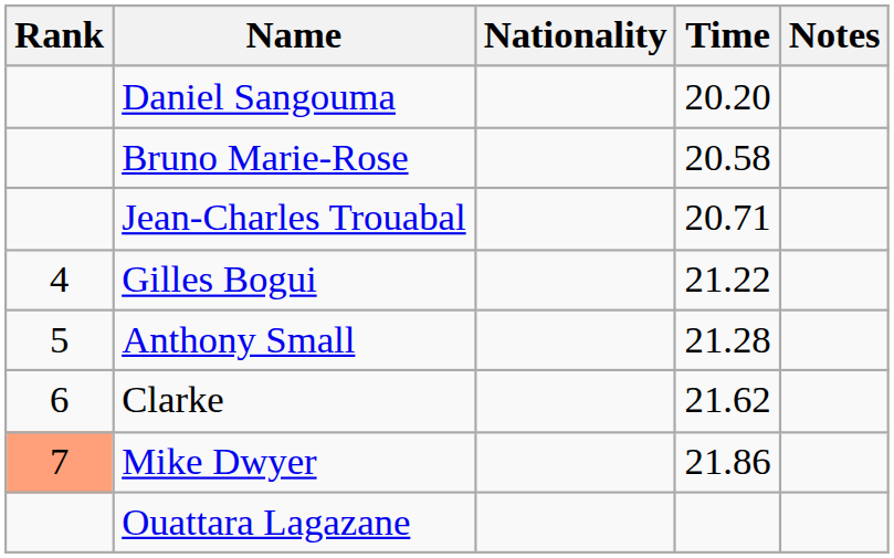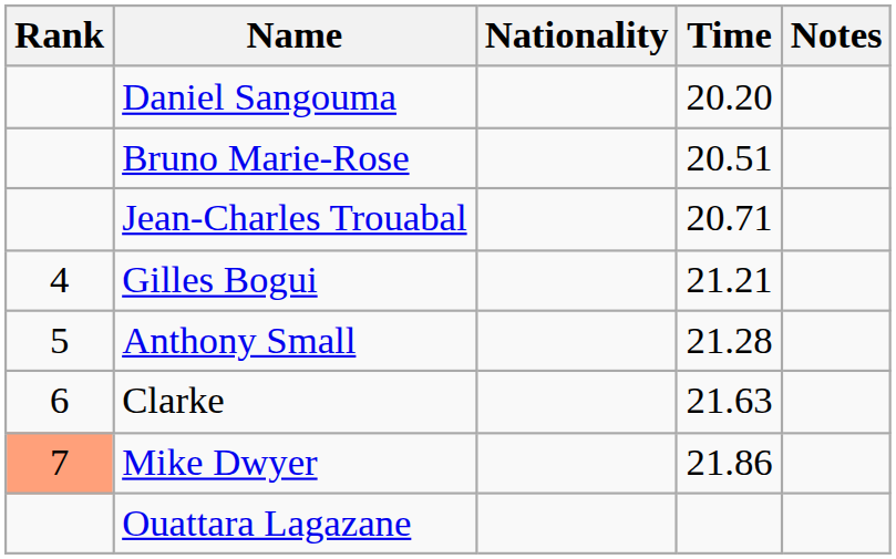 <table class="wikitable sortable" style="text-align:center">
 <tr>
 <th>Rank</th>
 <th>Name</th>
 <th>Nationality</th>
 <th>Time</th>
 <th>Notes</th>
 </tr>
 <tr>
 <td></td>
 <td align=left><a href='#'>Daniel Sangouma</a></td>
 <td align=left></td>
 <td>20.20</td>
 <td></td>
 </tr>
 <tr>
 <td></td>
 <td align=left><a href='#'>Bruno Marie-Rose</a></td>
 <td align=left></td>
-<td>20.58</td>
+<td>20.51</td>
 <td></td>
 </tr>
 <tr>
 <td></td>
 <td align=left><a href='#'>Jean-Charles Trouabal</a></td>
 <td align=left></td>
 <td>20.71</td>
 <td></td>
 </tr>
 <tr>
 <td>4</td>
 <td align=left><a href='#'>Gilles Bogui</a></td>
 <td align=left></td>
-<td>21.22</td>
+<td>21.21</td>
 <td></td>
 </tr>
 <tr>
 <td>5</td>
 <td align=left><a href='#'>Anthony Small</a></td>
 <td align=left></td>
 <td>21.28</td>
 <td></td>
 </tr>
 <tr>
 <td>6</td>
 <td align=left>Clarke</td>
 <td align=left></td>
-<td>21.62</td>
+<td>21.63</td>
 <td></td>
 </tr>
 <tr>
 <td style="background: lightsalmon;">7</td>
 <td align=left><a href='#'>Mike Dwyer</a></td>
 <td align=left></td>
 <td>21.86</td>
 <td></td>
 </tr>
 <tr>
 <td></td>
 <td align=left><a href='#'>Ouattara Lagazane</a></td>
 <td align=left></td>
 <td></td>
 <td></td>
 </tr>
 </table>
